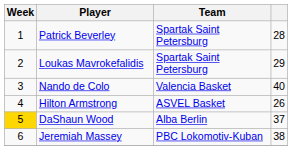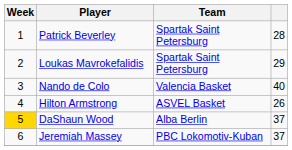 <table class="wikitable sortable" style="text-align: center;">
 <tr>
 <th align="center">Week</th>
 <th align="center" width=170>Player</th>
 <th align="center" width=170>Team</th>
 <th align="center"></th>
 </tr>
 <tr>
 <td>1</td>
 <td align="left"> <a href='#'>Patrick Beverley</a></td>
 <td align="left"> <a href='#'>Spartak Saint Petersburg</a></td>
 <td>28</td>
 </tr>
 <tr>
 <td>2</td>
 <td align="left"> <a href='#'>Loukas Mavrokefalidis</a></td>
 <td align="left"> <a href='#'>Spartak Saint Petersburg</a></td>
 <td>29</td>
 </tr>
 <tr>
 <td>3</td>
 <td align="left"> <a href='#'>Nando de Colo</a></td>
 <td align="left"> <a href='#'>Valencia Basket</a></td>
 <td>40</td>
 </tr>
 <tr>
 <td>4</td>
 <td align="left"> <a href='#'>Hilton Armstrong</a></td>
 <td align="left"> <a href='#'>ASVEL Basket</a></td>
 <td>26</td>
 </tr>
 <tr>
 <td style="background: gold;">5</td>
 <td align="left"> <a href='#'>DaShaun Wood</a></td>
 <td align="left"> <a href='#'>Alba Berlin</a></td>
 <td>37</td>
 </tr>
 <tr>
 <td>6</td>
 <td align="left"> <a href='#'>Jeremiah Massey</a></td>
 <td align="left"> <a href='#'>PBC Lokomotiv-Kuban</a></td>
-<td>38</td>
+<td>37</td>
 </tr>
 <tr>
 </tr>
 </table>
